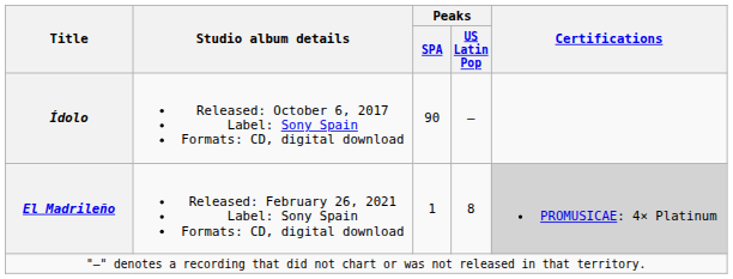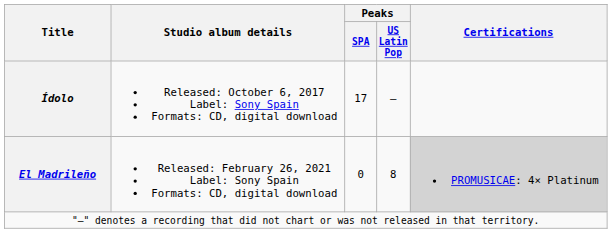 <table class="wikitable plainrowheaders" style="text-align:center;">
 <tr>
 <th scope="col" rowspan="2" style="width:9.5em;">Title</th>
 <th scope="col" rowspan="2" style="width:21.5em;">Studio album details</th>
 <th scope="col" colspan="2">Peaks</th>
 <th scope="col" rowspan="2" style="width:18em;"><a href='#'>Certifications</a></th>
 </tr>
 <tr>
 <th scope="col" style="width:2.8em;font-size:90%;"><a href='#'>SPA</a><br></th>
 <th scope="col" style="width:2.8em;font-size:90%;"><a href='#'>US<br>Latin<br>Pop</a><br></th>
 </tr>
 <tr>
 <th scope="row"><em>Ídolo</em></th>
 <td><br><ul><li>Released: October 6, 2017</li><li>Label: <a href='#'>Sony Spain</a></li><li>Formats: CD, digital download</li></ul></td>
-<td>90</td>
+<td>17</td>
 <td>—</td>
 <td></td>
 </tr>
 <tr>
 <th scope="row"><em><a href='#'>El Madrileño</a></em></th>
 <td><br><ul><li>Released: February 26, 2021</li><li>Label: Sony Spain</li><li>Formats: CD, digital download</li></ul></td>
-<td>1</td>
+<td>0</td>
 <td>8</td>
 <td style="background: lightgrey;"><br><ul><li><a href='#'>PROMUSICAE</a>: 4× Platinum</li></ul></td>
 </tr>
 <tr>
 <td colspan="14" style="font-size:90%">"—" denotes a recording that did not chart or was not released in that territory.</td>
 </tr>
 </table>
